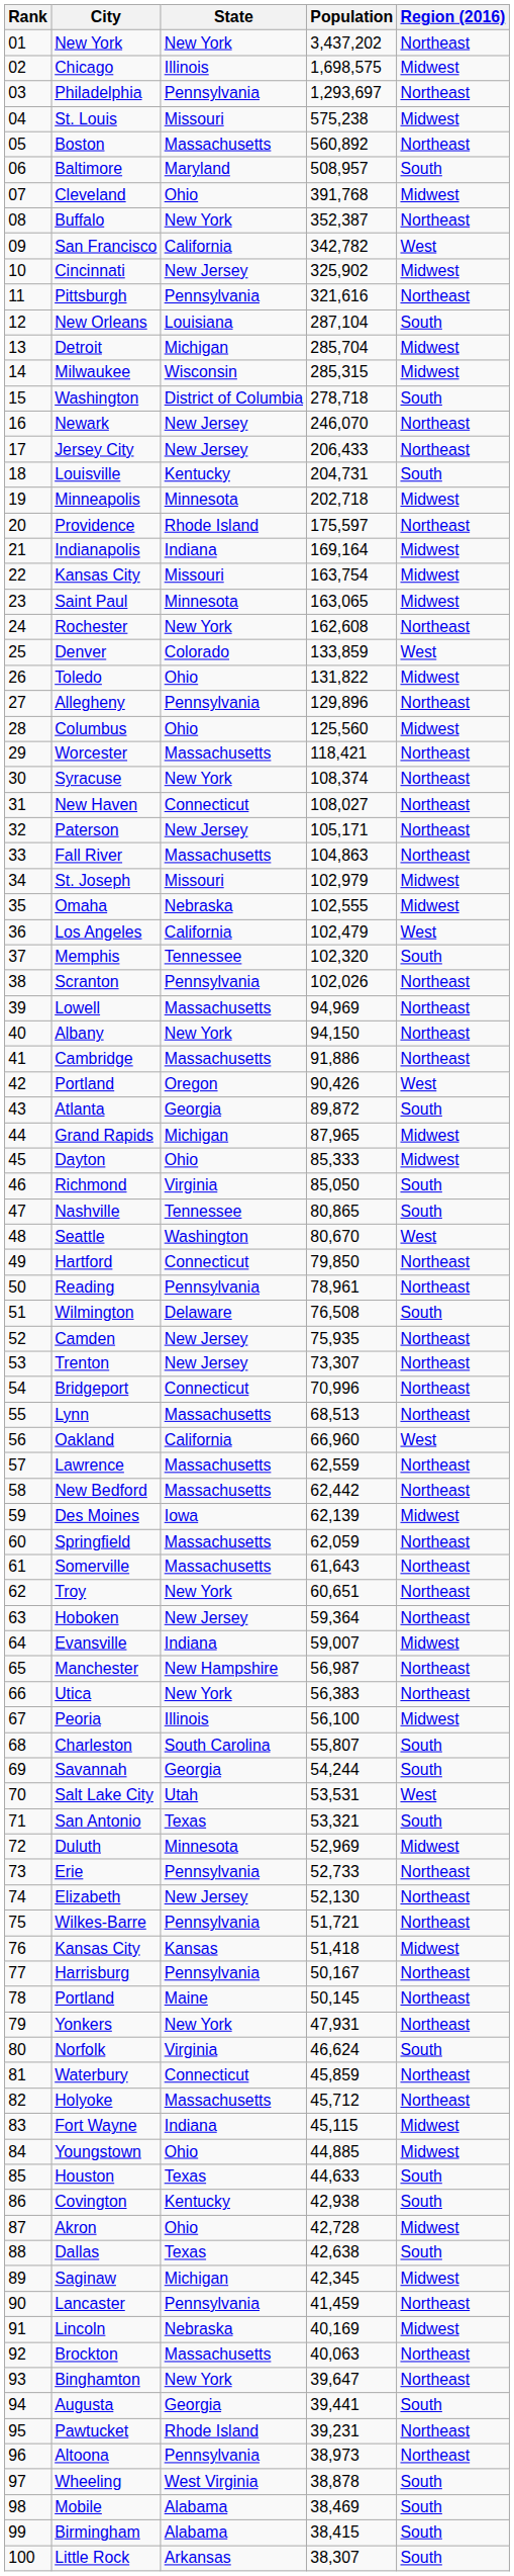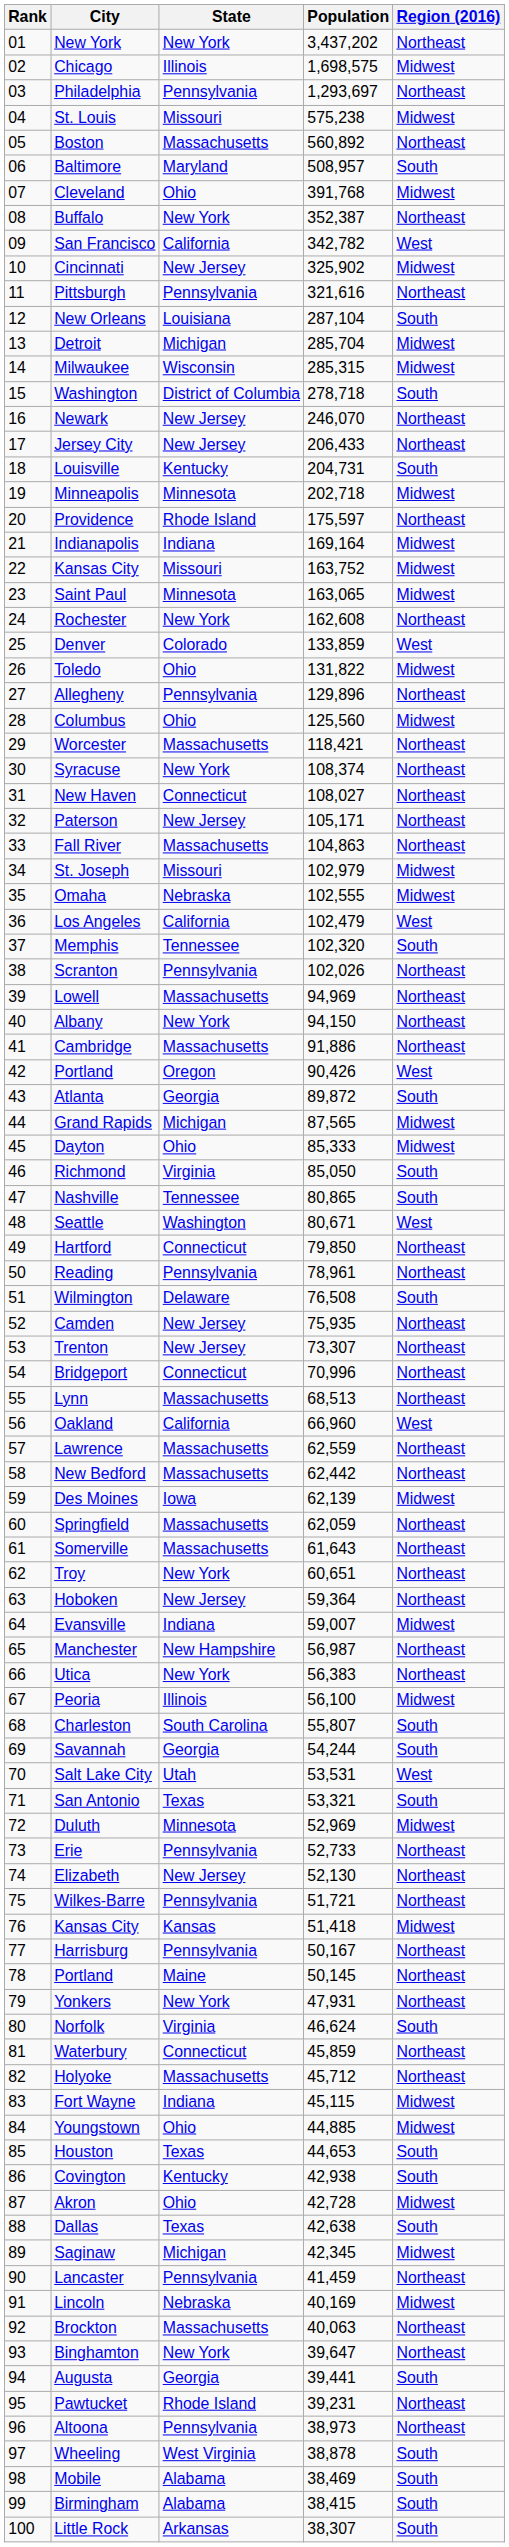 <table class="wikitable sortable">
 <tr>
 <th>Rank</th>
 <th>City</th>
 <th>State</th>
 <th>Population</th>
 <th><a href='#'>Region (2016)</a></th>
 </tr>
 <tr>
 <td>01</td>
 <td><a href='#'>New York</a></td>
 <td><a href='#'>New York</a></td>
 <td>3,437,202</td>
 <td><a href='#'>Northeast</a></td>
 </tr>
 <tr>
 <td>02</td>
 <td><a href='#'>Chicago</a></td>
 <td><a href='#'>Illinois</a></td>
 <td>1,698,575</td>
 <td><a href='#'>Midwest</a></td>
 </tr>
 <tr>
 <td>03</td>
 <td><a href='#'>Philadelphia</a></td>
 <td><a href='#'>Pennsylvania</a></td>
 <td>1,293,697</td>
 <td><a href='#'>Northeast</a></td>
 </tr>
 <tr>
 <td>04</td>
 <td><a href='#'>St. Louis</a></td>
 <td><a href='#'>Missouri</a></td>
 <td>575,238</td>
 <td><a href='#'>Midwest</a></td>
 </tr>
 <tr>
 <td>05</td>
 <td><a href='#'>Boston</a></td>
 <td><a href='#'>Massachusetts</a></td>
 <td>560,892</td>
 <td><a href='#'>Northeast</a></td>
 </tr>
 <tr>
 <td>06</td>
 <td><a href='#'>Baltimore</a></td>
 <td><a href='#'>Maryland</a></td>
 <td>508,957</td>
 <td><a href='#'>South</a></td>
 </tr>
 <tr>
 <td>07</td>
 <td><a href='#'>Cleveland</a></td>
 <td><a href='#'>Ohio</a></td>
 <td>391,768</td>
 <td><a href='#'>Midwest</a></td>
 </tr>
 <tr>
 <td>08</td>
 <td><a href='#'>Buffalo</a></td>
 <td><a href='#'>New York</a></td>
 <td>352,387</td>
 <td><a href='#'>Northeast</a></td>
 </tr>
 <tr>
 <td>09</td>
 <td><a href='#'>San Francisco</a></td>
 <td><a href='#'>California</a></td>
 <td>342,782</td>
 <td><a href='#'>West</a></td>
 </tr>
 <tr>
 <td>10</td>
 <td><a href='#'>Cincinnati</a></td>
 <td><a href='#'>New Jersey</a></td>
 <td>325,902</td>
 <td><a href='#'>Midwest</a></td>
 </tr>
 <tr>
 <td>11</td>
 <td><a href='#'>Pittsburgh</a></td>
 <td><a href='#'>Pennsylvania</a></td>
 <td>321,616</td>
 <td><a href='#'>Northeast</a></td>
 </tr>
 <tr>
 <td>12</td>
 <td><a href='#'>New Orleans</a></td>
 <td><a href='#'>Louisiana</a></td>
 <td>287,104</td>
 <td><a href='#'>South</a></td>
 </tr>
 <tr>
 <td>13</td>
 <td><a href='#'>Detroit</a></td>
 <td><a href='#'>Michigan</a></td>
 <td>285,704</td>
 <td><a href='#'>Midwest</a></td>
 </tr>
 <tr>
 <td>14</td>
 <td><a href='#'>Milwaukee</a></td>
 <td><a href='#'>Wisconsin</a></td>
 <td>285,315</td>
 <td><a href='#'>Midwest</a></td>
 </tr>
 <tr>
 <td>15</td>
 <td><a href='#'>Washington</a></td>
 <td><a href='#'>District of Columbia</a></td>
 <td>278,718</td>
 <td><a href='#'>South</a></td>
 </tr>
 <tr>
 <td>16</td>
 <td><a href='#'>Newark</a></td>
 <td><a href='#'>New Jersey</a></td>
 <td>246,070</td>
 <td><a href='#'>Northeast</a></td>
 </tr>
 <tr>
 <td>17</td>
 <td><a href='#'>Jersey City</a></td>
 <td><a href='#'>New Jersey</a></td>
 <td>206,433</td>
 <td><a href='#'>Northeast</a></td>
 </tr>
 <tr>
 <td>18</td>
 <td><a href='#'>Louisville</a></td>
 <td><a href='#'>Kentucky</a></td>
 <td>204,731</td>
 <td><a href='#'>South</a></td>
 </tr>
 <tr>
 <td>19</td>
 <td><a href='#'>Minneapolis</a></td>
 <td><a href='#'>Minnesota</a></td>
 <td>202,718</td>
 <td><a href='#'>Midwest</a></td>
 </tr>
 <tr>
 <td>20</td>
 <td><a href='#'>Providence</a></td>
 <td><a href='#'>Rhode Island</a></td>
 <td>175,597</td>
 <td><a href='#'>Northeast</a></td>
 </tr>
 <tr>
 <td>21</td>
 <td><a href='#'>Indianapolis</a></td>
 <td><a href='#'>Indiana</a></td>
 <td>169,164</td>
 <td><a href='#'>Midwest</a></td>
 </tr>
 <tr>
 <td>22</td>
 <td><a href='#'>Kansas City</a></td>
 <td><a href='#'>Missouri</a></td>
-<td>163,754</td>
+<td>163,752</td>
 <td><a href='#'>Midwest</a></td>
 </tr>
 <tr>
 <td>23</td>
 <td><a href='#'>Saint Paul</a></td>
 <td><a href='#'>Minnesota</a></td>
 <td>163,065</td>
 <td><a href='#'>Midwest</a></td>
 </tr>
 <tr>
 <td>24</td>
 <td><a href='#'>Rochester</a></td>
 <td><a href='#'>New York</a></td>
 <td>162,608</td>
 <td><a href='#'>Northeast</a></td>
 </tr>
 <tr>
 <td>25</td>
 <td><a href='#'>Denver</a></td>
 <td><a href='#'>Colorado</a></td>
 <td>133,859</td>
 <td><a href='#'>West</a></td>
 </tr>
 <tr>
 <td>26</td>
 <td><a href='#'>Toledo</a></td>
 <td><a href='#'>Ohio</a></td>
 <td>131,822</td>
 <td><a href='#'>Midwest</a></td>
 </tr>
 <tr>
 <td>27</td>
 <td><a href='#'>Allegheny</a></td>
 <td><a href='#'>Pennsylvania</a></td>
 <td>129,896</td>
 <td><a href='#'>Northeast</a></td>
 </tr>
 <tr>
 <td>28</td>
 <td><a href='#'>Columbus</a></td>
 <td><a href='#'>Ohio</a></td>
 <td>125,560</td>
 <td><a href='#'>Midwest</a></td>
 </tr>
 <tr>
 <td>29</td>
 <td><a href='#'>Worcester</a></td>
 <td><a href='#'>Massachusetts</a></td>
 <td>118,421</td>
 <td><a href='#'>Northeast</a></td>
 </tr>
 <tr>
 <td>30</td>
 <td><a href='#'>Syracuse</a></td>
 <td><a href='#'>New York</a></td>
 <td>108,374</td>
 <td><a href='#'>Northeast</a></td>
 </tr>
 <tr>
 <td>31</td>
 <td><a href='#'>New Haven</a></td>
 <td><a href='#'>Connecticut</a></td>
 <td>108,027</td>
 <td><a href='#'>Northeast</a></td>
 </tr>
 <tr>
 <td>32</td>
 <td><a href='#'>Paterson</a></td>
 <td><a href='#'>New Jersey</a></td>
 <td>105,171</td>
 <td><a href='#'>Northeast</a></td>
 </tr>
 <tr>
 <td>33</td>
 <td><a href='#'>Fall River</a></td>
 <td><a href='#'>Massachusetts</a></td>
 <td>104,863</td>
 <td><a href='#'>Northeast</a></td>
 </tr>
 <tr>
 <td>34</td>
 <td><a href='#'>St. Joseph</a></td>
 <td><a href='#'>Missouri</a></td>
 <td>102,979</td>
 <td><a href='#'>Midwest</a></td>
 </tr>
 <tr>
 <td>35</td>
 <td><a href='#'>Omaha</a></td>
 <td><a href='#'>Nebraska</a></td>
 <td>102,555</td>
 <td><a href='#'>Midwest</a></td>
 </tr>
 <tr>
 <td>36</td>
 <td><a href='#'>Los Angeles</a></td>
 <td><a href='#'>California</a></td>
 <td>102,479</td>
 <td><a href='#'>West</a></td>
 </tr>
 <tr>
 <td>37</td>
 <td><a href='#'>Memphis</a></td>
 <td><a href='#'>Tennessee</a></td>
 <td>102,320</td>
 <td><a href='#'>South</a></td>
 </tr>
 <tr>
 <td>38</td>
 <td><a href='#'>Scranton</a></td>
 <td><a href='#'>Pennsylvania</a></td>
 <td>102,026</td>
 <td><a href='#'>Northeast</a></td>
 </tr>
 <tr>
 <td>39</td>
 <td><a href='#'>Lowell</a></td>
 <td><a href='#'>Massachusetts</a></td>
 <td>94,969</td>
 <td><a href='#'>Northeast</a></td>
 </tr>
 <tr>
 <td>40</td>
 <td><a href='#'>Albany</a></td>
 <td><a href='#'>New York</a></td>
 <td>94,150</td>
 <td><a href='#'>Northeast</a></td>
 </tr>
 <tr>
 <td>41</td>
 <td><a href='#'>Cambridge</a></td>
 <td><a href='#'>Massachusetts</a></td>
 <td>91,886</td>
 <td><a href='#'>Northeast</a></td>
 </tr>
 <tr>
 <td>42</td>
 <td><a href='#'>Portland</a></td>
 <td><a href='#'>Oregon</a></td>
 <td>90,426</td>
 <td><a href='#'>West</a></td>
 </tr>
 <tr>
 <td>43</td>
 <td><a href='#'>Atlanta</a></td>
 <td><a href='#'>Georgia</a></td>
 <td>89,872</td>
 <td><a href='#'>South</a></td>
 </tr>
 <tr>
 <td>44</td>
 <td><a href='#'>Grand Rapids</a></td>
 <td><a href='#'>Michigan</a></td>
-<td>87,965</td>
+<td>87,565</td>
 <td><a href='#'>Midwest</a></td>
 </tr>
 <tr>
 <td>45</td>
 <td><a href='#'>Dayton</a></td>
 <td><a href='#'>Ohio</a></td>
 <td>85,333</td>
 <td><a href='#'>Midwest</a></td>
 </tr>
 <tr>
 <td>46</td>
 <td><a href='#'>Richmond</a></td>
 <td><a href='#'>Virginia</a></td>
 <td>85,050</td>
 <td><a href='#'>South</a></td>
 </tr>
 <tr>
 <td>47</td>
 <td><a href='#'>Nashville</a></td>
 <td><a href='#'>Tennessee</a></td>
 <td>80,865</td>
 <td><a href='#'>South</a></td>
 </tr>
 <tr>
 <td>48</td>
 <td><a href='#'>Seattle</a></td>
 <td><a href='#'>Washington</a></td>
-<td>80,670</td>
+<td>80,671</td>
 <td><a href='#'>West</a></td>
 </tr>
 <tr>
 <td>49</td>
 <td><a href='#'>Hartford</a></td>
 <td><a href='#'>Connecticut</a></td>
 <td>79,850</td>
 <td><a href='#'>Northeast</a></td>
 </tr>
 <tr>
 <td>50</td>
 <td><a href='#'>Reading</a></td>
 <td><a href='#'>Pennsylvania</a></td>
 <td>78,961</td>
 <td><a href='#'>Northeast</a></td>
 </tr>
 <tr>
 <td>51</td>
 <td><a href='#'>Wilmington</a></td>
 <td><a href='#'>Delaware</a></td>
 <td>76,508</td>
 <td><a href='#'>South</a></td>
 </tr>
 <tr>
 <td>52</td>
 <td><a href='#'>Camden</a></td>
 <td><a href='#'>New Jersey</a></td>
 <td>75,935</td>
 <td><a href='#'>Northeast</a></td>
 </tr>
 <tr>
 <td>53</td>
 <td><a href='#'>Trenton</a></td>
 <td><a href='#'>New Jersey</a></td>
 <td>73,307</td>
 <td><a href='#'>Northeast</a></td>
 </tr>
 <tr>
 <td>54</td>
 <td><a href='#'>Bridgeport</a></td>
 <td><a href='#'>Connecticut</a></td>
 <td>70,996</td>
 <td><a href='#'>Northeast</a></td>
 </tr>
 <tr>
 <td>55</td>
 <td><a href='#'>Lynn</a></td>
 <td><a href='#'>Massachusetts</a></td>
 <td>68,513</td>
 <td><a href='#'>Northeast</a></td>
 </tr>
 <tr>
 <td>56</td>
 <td><a href='#'>Oakland</a></td>
 <td><a href='#'>California</a></td>
 <td>66,960</td>
 <td><a href='#'>West</a></td>
 </tr>
 <tr>
 <td>57</td>
 <td><a href='#'>Lawrence</a></td>
 <td><a href='#'>Massachusetts</a></td>
 <td>62,559</td>
 <td><a href='#'>Northeast</a></td>
 </tr>
 <tr>
 <td>58</td>
 <td><a href='#'>New Bedford</a></td>
 <td><a href='#'>Massachusetts</a></td>
 <td>62,442</td>
 <td><a href='#'>Northeast</a></td>
 </tr>
 <tr>
 <td>59</td>
 <td><a href='#'>Des Moines</a></td>
 <td><a href='#'>Iowa</a></td>
 <td>62,139</td>
 <td><a href='#'>Midwest</a></td>
 </tr>
 <tr>
 <td>60</td>
 <td><a href='#'>Springfield</a></td>
 <td><a href='#'>Massachusetts</a></td>
 <td>62,059</td>
 <td><a href='#'>Northeast</a></td>
 </tr>
 <tr>
 <td>61</td>
 <td><a href='#'>Somerville</a></td>
 <td><a href='#'>Massachusetts</a></td>
 <td>61,643</td>
 <td><a href='#'>Northeast</a></td>
 </tr>
 <tr>
 <td>62</td>
 <td><a href='#'>Troy</a></td>
 <td><a href='#'>New York</a></td>
 <td>60,651</td>
 <td><a href='#'>Northeast</a></td>
 </tr>
 <tr>
 <td>63</td>
 <td><a href='#'>Hoboken</a></td>
 <td><a href='#'>New Jersey</a></td>
 <td>59,364</td>
 <td><a href='#'>Northeast</a></td>
 </tr>
 <tr>
 <td>64</td>
 <td><a href='#'>Evansville</a></td>
 <td><a href='#'>Indiana</a></td>
 <td>59,007</td>
 <td><a href='#'>Midwest</a></td>
 </tr>
 <tr>
 <td>65</td>
 <td><a href='#'>Manchester</a></td>
 <td><a href='#'>New Hampshire</a></td>
 <td>56,987</td>
 <td><a href='#'>Northeast</a></td>
 </tr>
 <tr>
 <td>66</td>
 <td><a href='#'>Utica</a></td>
 <td><a href='#'>New York</a></td>
 <td>56,383</td>
 <td><a href='#'>Northeast</a></td>
 </tr>
 <tr>
 <td>67</td>
 <td><a href='#'>Peoria</a></td>
 <td><a href='#'>Illinois</a></td>
 <td>56,100</td>
 <td><a href='#'>Midwest</a></td>
 </tr>
 <tr>
 <td>68</td>
 <td><a href='#'>Charleston</a></td>
 <td><a href='#'>South Carolina</a></td>
 <td>55,807</td>
 <td><a href='#'>South</a></td>
 </tr>
 <tr>
 <td>69</td>
 <td><a href='#'>Savannah</a></td>
 <td><a href='#'>Georgia</a></td>
 <td>54,244</td>
 <td><a href='#'>South</a></td>
 </tr>
 <tr>
 <td>70</td>
 <td><a href='#'>Salt Lake City</a></td>
 <td><a href='#'>Utah</a></td>
 <td>53,531</td>
 <td><a href='#'>West</a></td>
 </tr>
 <tr>
 <td>71</td>
 <td><a href='#'>San Antonio</a></td>
 <td><a href='#'>Texas</a></td>
 <td>53,321</td>
 <td><a href='#'>South</a></td>
 </tr>
 <tr>
 <td>72</td>
 <td><a href='#'>Duluth</a></td>
 <td><a href='#'>Minnesota</a></td>
 <td>52,969</td>
 <td><a href='#'>Midwest</a></td>
 </tr>
 <tr>
 <td>73</td>
 <td><a href='#'>Erie</a></td>
 <td><a href='#'>Pennsylvania</a></td>
 <td>52,733</td>
 <td><a href='#'>Northeast</a></td>
 </tr>
 <tr>
 <td>74</td>
 <td><a href='#'>Elizabeth</a></td>
 <td><a href='#'>New Jersey</a></td>
 <td>52,130</td>
 <td><a href='#'>Northeast</a></td>
 </tr>
 <tr>
 <td>75</td>
 <td><a href='#'>Wilkes-Barre</a></td>
 <td><a href='#'>Pennsylvania</a></td>
 <td>51,721</td>
 <td><a href='#'>Northeast</a></td>
 </tr>
 <tr>
 <td>76</td>
 <td><a href='#'>Kansas City</a></td>
 <td><a href='#'>Kansas</a></td>
 <td>51,418</td>
 <td><a href='#'>Midwest</a></td>
 </tr>
 <tr>
 <td>77</td>
 <td><a href='#'>Harrisburg</a></td>
 <td><a href='#'>Pennsylvania</a></td>
 <td>50,167</td>
 <td><a href='#'>Northeast</a></td>
 </tr>
 <tr>
 <td>78</td>
 <td><a href='#'>Portland</a></td>
 <td><a href='#'>Maine</a></td>
 <td>50,145</td>
 <td><a href='#'>Northeast</a></td>
 </tr>
 <tr>
 <td>79</td>
 <td><a href='#'>Yonkers</a></td>
 <td><a href='#'>New York</a></td>
 <td>47,931</td>
 <td><a href='#'>Northeast</a></td>
 </tr>
 <tr>
 <td>80</td>
 <td><a href='#'>Norfolk</a></td>
 <td><a href='#'>Virginia</a></td>
 <td>46,624</td>
 <td><a href='#'>South</a></td>
 </tr>
 <tr>
 <td>81</td>
 <td><a href='#'>Waterbury</a></td>
 <td><a href='#'>Connecticut</a></td>
 <td>45,859</td>
 <td><a href='#'>Northeast</a></td>
 </tr>
 <tr>
 <td>82</td>
 <td><a href='#'>Holyoke</a></td>
 <td><a href='#'>Massachusetts</a></td>
 <td>45,712</td>
 <td><a href='#'>Northeast</a></td>
 </tr>
 <tr>
 <td>83</td>
 <td><a href='#'>Fort Wayne</a></td>
 <td><a href='#'>Indiana</a></td>
 <td>45,115</td>
 <td><a href='#'>Midwest</a></td>
 </tr>
 <tr>
 <td>84</td>
 <td><a href='#'>Youngstown</a></td>
 <td><a href='#'>Ohio</a></td>
 <td>44,885</td>
 <td><a href='#'>Midwest</a></td>
 </tr>
 <tr>
 <td>85</td>
 <td><a href='#'>Houston</a></td>
 <td><a href='#'>Texas</a></td>
-<td>44,633</td>
+<td>44,653</td>
 <td><a href='#'>South</a></td>
 </tr>
 <tr>
 <td>86</td>
 <td><a href='#'>Covington</a></td>
 <td><a href='#'>Kentucky</a></td>
 <td>42,938</td>
 <td><a href='#'>South</a></td>
 </tr>
 <tr>
 <td>87</td>
 <td><a href='#'>Akron</a></td>
 <td><a href='#'>Ohio</a></td>
 <td>42,728</td>
 <td><a href='#'>Midwest</a></td>
 </tr>
 <tr>
 <td>88</td>
 <td><a href='#'>Dallas</a></td>
 <td><a href='#'>Texas</a></td>
 <td>42,638</td>
 <td><a href='#'>South</a></td>
 </tr>
 <tr>
 <td>89</td>
 <td><a href='#'>Saginaw</a></td>
 <td><a href='#'>Michigan</a></td>
 <td>42,345</td>
 <td><a href='#'>Midwest</a></td>
 </tr>
 <tr>
 <td>90</td>
 <td><a href='#'>Lancaster</a></td>
 <td><a href='#'>Pennsylvania</a></td>
 <td>41,459</td>
 <td><a href='#'>Northeast</a></td>
 </tr>
 <tr>
 <td>91</td>
 <td><a href='#'>Lincoln</a></td>
 <td><a href='#'>Nebraska</a></td>
 <td>40,169</td>
 <td><a href='#'>Midwest</a></td>
 </tr>
 <tr>
 <td>92</td>
 <td><a href='#'>Brockton</a></td>
 <td><a href='#'>Massachusetts</a></td>
 <td>40,063</td>
 <td><a href='#'>Northeast</a></td>
 </tr>
 <tr>
 <td>93</td>
 <td><a href='#'>Binghamton</a></td>
 <td><a href='#'>New York</a></td>
 <td>39,647</td>
 <td><a href='#'>Northeast</a></td>
 </tr>
 <tr>
 <td>94</td>
 <td><a href='#'>Augusta</a></td>
 <td><a href='#'>Georgia</a></td>
 <td>39,441</td>
 <td><a href='#'>South</a></td>
 </tr>
 <tr>
 <td>95</td>
 <td><a href='#'>Pawtucket</a></td>
 <td><a href='#'>Rhode Island</a></td>
 <td>39,231</td>
 <td><a href='#'>Northeast</a></td>
 </tr>
 <tr>
 <td>96</td>
 <td><a href='#'>Altoona</a></td>
 <td><a href='#'>Pennsylvania</a></td>
 <td>38,973</td>
 <td><a href='#'>Northeast</a></td>
 </tr>
 <tr>
 <td>97</td>
 <td><a href='#'>Wheeling</a></td>
 <td><a href='#'>West Virginia</a></td>
 <td>38,878</td>
 <td><a href='#'>South</a></td>
 </tr>
 <tr>
 <td>98</td>
 <td><a href='#'>Mobile</a></td>
 <td><a href='#'>Alabama</a></td>
 <td>38,469</td>
 <td><a href='#'>South</a></td>
 </tr>
 <tr>
 <td>99</td>
 <td><a href='#'>Birmingham</a></td>
 <td><a href='#'>Alabama</a></td>
 <td>38,415</td>
 <td><a href='#'>South</a></td>
 </tr>
 <tr>
 <td>100</td>
 <td><a href='#'>Little Rock</a></td>
 <td><a href='#'>Arkansas</a></td>
 <td>38,307</td>
 <td><a href='#'>South</a></td>
 </tr>
 </table>
